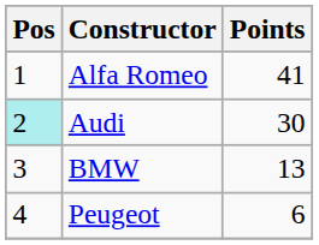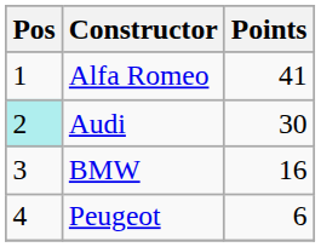 <table class="wikitable"   style="font-size:   85%;">
 <tr>
 <th>Pos</th>
 <th>Constructor</th>
 <th>Points</th>
 </tr>
 <tr>
 <td>1</td>
 <td> <a href='#'>Alfa Romeo</a></td>
 <td align="right">41</td>
 </tr>
 <tr>
 <td style="background: paleturquoise;">2</td>
 <td> <a href='#'>Audi</a></td>
 <td align="right">30</td>
 </tr>
 <tr>
 <td>3</td>
 <td> <a href='#'>BMW</a></td>
-<td align="right">13</td>
+<td align="right">16</td>
 </tr>
 <tr>
 <td>4</td>
 <td> <a href='#'>Peugeot</a></td>
 <td align="right">6</td>
 </tr>
 <tr>
 </tr>
 </table>
